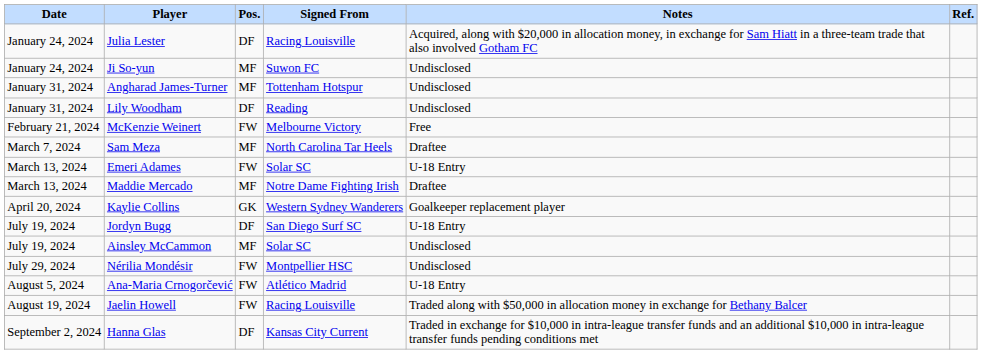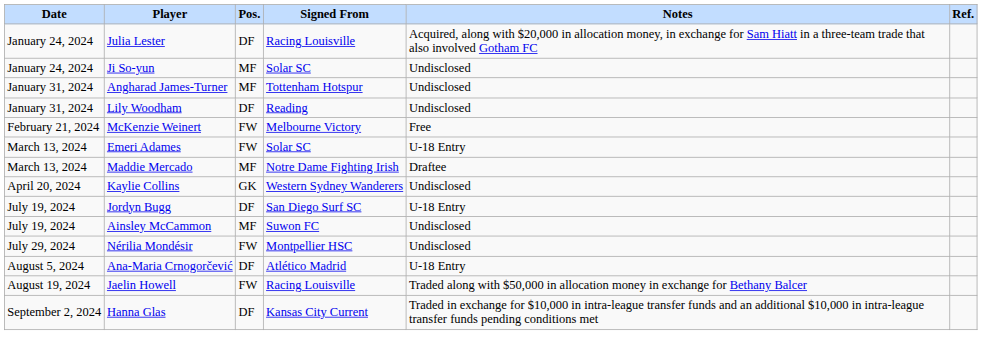 <table class="wikitable" style="text-align:left;">
 <tr>
 <th style="background:#c2ddff">Date</th>
 <th style="background:#c2ddff">Player</th>
 <th style="background:#c2ddff">Pos.</th>
 <th style="background:#c2ddff">Signed From</th>
 <th style="background:#c2ddff">Notes</th>
 <th style="background:#c2ddff">Ref.</th>
 </tr>
 <tr>
 <td style="white-space: nowrap;">January 24, 2024</td>
 <td style="white-space: nowrap;"> <a href='#'>Julia Lester</a></td>
 <td>DF</td>
 <td style="white-space: nowrap;"> <a href='#'>Racing Louisville</a></td>
 <td>Acquired, along with $20,000 in allocation money, in exchange for <a href='#'>Sam Hiatt</a> in a three-team trade that also involved <a href='#'>Gotham FC</a></td>
 <td></td>
 </tr>
 <tr>
 <td style="white-space: nowrap;">January 24, 2024</td>
 <td style="white-space: nowrap;"> <a href='#'>Ji So-yun</a></td>
 <td>MF</td>
-<td style="white-space: nowrap;"> <a href='#'>Suwon FC</a></td>
+<td style="white-space: nowrap;"> <a href='#'>Solar SC</a></td>
 <td>Undisclosed</td>
 <td></td>
 </tr>
 <tr>
 <td style="white-space: nowrap;">January 31, 2024</td>
 <td style="white-space: nowrap;"> <a href='#'>Angharad James-Turner</a></td>
 <td>MF</td>
 <td style="white-space: nowrap;"> <a href='#'>Tottenham Hotspur</a></td>
 <td>Undisclosed</td>
 <td></td>
 </tr>
 <tr>
 <td style="white-space: nowrap;">January 31, 2024</td>
 <td style="white-space: nowrap;"> <a href='#'>Lily Woodham</a></td>
 <td>DF</td>
 <td style="white-space: nowrap;"> <a href='#'>Reading</a></td>
 <td>Undisclosed</td>
 <td></td>
 </tr>
 <tr>
 <td style="white-space: nowrap;">February 21, 2024</td>
 <td style="white-space: nowrap;"> <a href='#'>McKenzie Weinert</a></td>
 <td>FW</td>
 <td style="white-space: nowrap;"> <a href='#'>Melbourne Victory</a></td>
 <td>Free</td>
 <td></td>
 </tr>
 <tr>
-<td style="white-space: nowrap;">March 7, 2024</td>
-<td style="white-space: nowrap;"> <a href='#'>Sam Meza</a></td>
-<td>MF</td>
-<td style="white-space: nowrap;"> <a href='#'>North Carolina Tar Heels</a></td>
-<td>Draftee</td>
-<td></td>
-</tr>
-<tr>
 <td style="white-space: nowrap;">March 13, 2024</td>
 <td style="white-space: nowrap;"> <a href='#'>Emeri Adames</a></td>
 <td>FW</td>
 <td style="white-space: nowrap;"> <a href='#'>Solar SC</a></td>
 <td>U-18 Entry</td>
 <td></td>
 </tr>
 <tr>
 <td style="white-space: nowrap;">March 13, 2024</td>
 <td style="white-space: nowrap;"> <a href='#'>Maddie Mercado</a></td>
 <td>MF</td>
 <td style="white-space: nowrap;"> <a href='#'>Notre Dame Fighting Irish</a></td>
 <td>Draftee</td>
 <td></td>
 </tr>
 <tr>
 <td style="white-space: nowrap;">April 20, 2024</td>
 <td style="white-space: nowrap;"> <a href='#'>Kaylie Collins</a></td>
 <td>GK</td>
 <td style="white-space: nowrap;"> <a href='#'>Western Sydney Wanderers</a></td>
-<td>Goalkeeper replacement player</td>
+<td>Undisclosed</td>
 <td></td>
 </tr>
 <tr>
 <td style="white-space: nowrap;">July 19, 2024</td>
 <td style="white-space: nowrap;"> <a href='#'>Jordyn Bugg</a></td>
 <td>DF</td>
 <td style="white-space: nowrap;"> <a href='#'>San Diego Surf SC</a></td>
 <td>U-18 Entry</td>
 <td></td>
 </tr>
 <tr>
 <td style="white-space: nowrap;">July 19, 2024</td>
 <td style="white-space: nowrap;"> <a href='#'>Ainsley McCammon</a></td>
 <td>MF</td>
-<td style="white-space: nowrap;"> <a href='#'>Solar SC</a></td>
+<td style="white-space: nowrap;"> <a href='#'>Suwon FC</a></td>
 <td>Undisclosed</td>
 <td></td>
 </tr>
 <tr>
 <td style="white-space: nowrap;">July 29, 2024</td>
 <td style="white-space: nowrap;"> <a href='#'>Nérilia Mondésir</a></td>
 <td>FW</td>
 <td style="white-space: nowrap;"> <a href='#'>Montpellier HSC</a></td>
 <td>Undisclosed</td>
 <td></td>
 </tr>
 <tr>
 <td style="white-space: nowrap;">August 5, 2024</td>
 <td style="white-space: nowrap;"> <a href='#'>Ana-Maria Crnogorčević</a></td>
-<td>FW</td>
+<td>DF</td>
 <td style="white-space: nowrap;"> <a href='#'>Atlético Madrid</a></td>
 <td>U-18 Entry</td>
 <td></td>
 </tr>
 <tr>
 <td style="white-space: nowrap;">August 19, 2024</td>
 <td style="white-space: nowrap;"> <a href='#'>Jaelin Howell</a></td>
 <td>FW</td>
 <td style="white-space: nowrap;"> <a href='#'>Racing Louisville</a></td>
 <td>Traded along with $50,000 in allocation money in exchange for <a href='#'>Bethany Balcer</a></td>
 <td></td>
 </tr>
 <tr>
 <td style="white-space: nowrap;">September 2, 2024</td>
 <td style="white-space: nowrap;"> <a href='#'>Hanna Glas</a></td>
 <td>DF</td>
 <td style="white-space: nowrap;"> <a href='#'>Kansas City Current</a></td>
 <td>Traded in exchange for $10,000 in intra-league transfer funds and an additional $10,000 in intra-league transfer funds pending conditions met</td>
 <td></td>
 </tr>
 </table>
